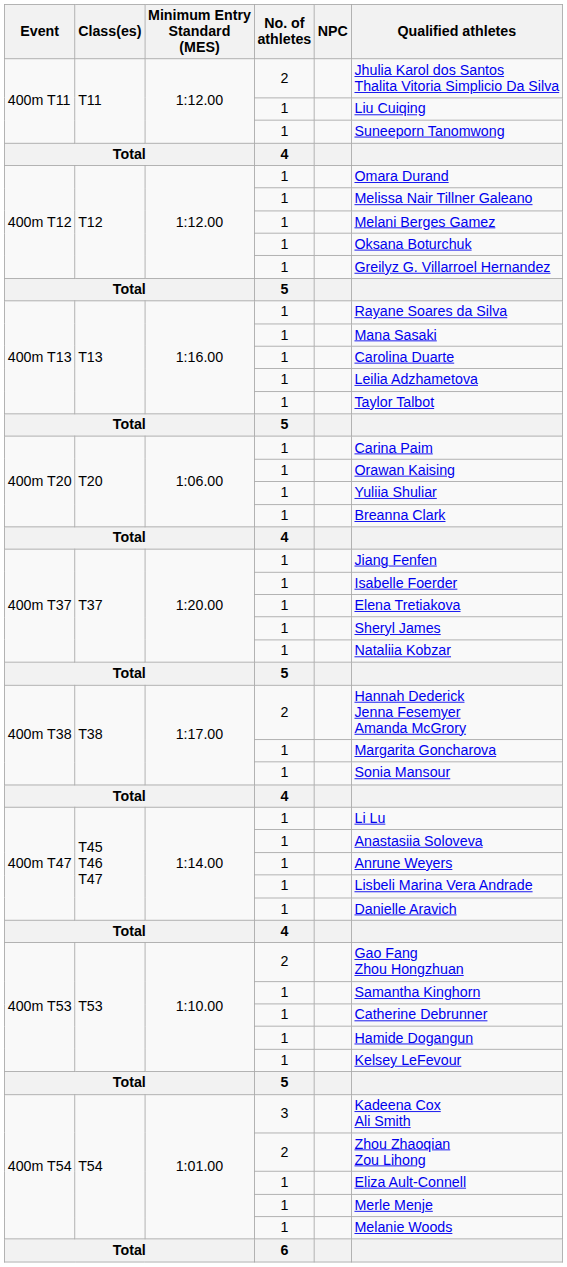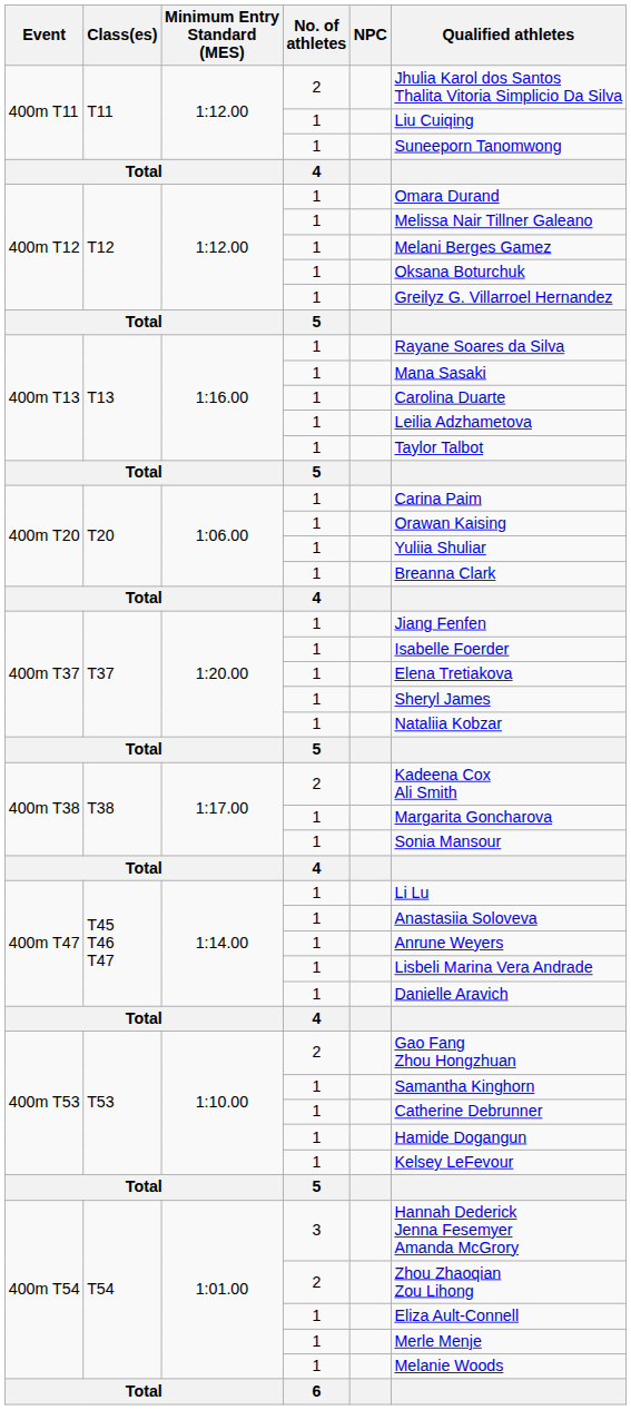 <table class="wikitable">
 <tr>
 <th>Event</th>
 <th>Class(es)</th>
 <th>Minimum Entry<br> Standard<br> (MES)</th>
 <th>No. of<br>athletes</th>
 <th>NPC</th>
 <th>Qualified athletes</th>
 </tr>
 <tr>
 <td rowspan=3>400m T11</td>
 <td rowspan=3>T11</td>
 <td rowspan=3 align="center">1:12.00</td>
 <td align=center>2</td>
 <td></td>
 <td><a href='#'>Jhulia Karol dos Santos</a><br> <a href='#'>Thalita Vitoria Simplicio Da Silva</a></td>
 </tr>
 <tr>
 <td align=center>1</td>
 <td></td>
 <td><a href='#'>Liu Cuiqing</a></td>
 </tr>
 <tr>
 <td align=center>1</td>
 <td></td>
 <td><a href='#'>Suneeporn Tanomwong</a></td>
 </tr>
 <tr>
 <th colspan=3>Total</th>
 <th>4</th>
 <th></th>
 <th></th>
 </tr>
 <tr>
 <td rowspan=5>400m T12</td>
 <td rowspan=5>T12</td>
 <td rowspan=5 align="center">1:12.00</td>
 <td align=center>1</td>
 <td></td>
 <td><a href='#'>Omara Durand</a></td>
 </tr>
 <tr>
 <td align=center>1</td>
 <td></td>
 <td><a href='#'>Melissa Nair Tillner Galeano</a></td>
 </tr>
 <tr>
 <td align=center>1</td>
 <td></td>
 <td><a href='#'>Melani Berges Gamez</a></td>
 </tr>
 <tr>
 <td align=center>1</td>
 <td></td>
 <td><a href='#'>Oksana Boturchuk</a></td>
 </tr>
 <tr>
 <td align=center>1</td>
 <td></td>
 <td><a href='#'>Greilyz G. Villarroel Hernandez</a></td>
 </tr>
 <tr>
 <th colspan=3>Total</th>
 <th>5</th>
 <th></th>
 <th></th>
 </tr>
 <tr>
 <td rowspan=5>400m T13</td>
 <td rowspan=5>T13</td>
 <td rowspan=5 align="center">1:16.00</td>
 <td align=center>1</td>
 <td></td>
 <td><a href='#'>Rayane Soares da Silva</a></td>
 </tr>
 <tr>
 <td align=center>1</td>
 <td></td>
 <td><a href='#'>Mana Sasaki</a></td>
 </tr>
 <tr>
 <td align=center>1</td>
 <td></td>
 <td><a href='#'>Carolina Duarte</a></td>
 </tr>
 <tr>
 <td align=center>1</td>
 <td></td>
 <td><a href='#'>Leilia Adzhametova</a></td>
 </tr>
 <tr>
 <td align=center>1</td>
 <td></td>
 <td><a href='#'>Taylor Talbot</a></td>
 </tr>
 <tr>
 <th colspan=3>Total</th>
 <th>5</th>
 <th></th>
 <th></th>
 </tr>
 <tr>
 <td rowspan=4>400m T20</td>
 <td rowspan=4>T20</td>
 <td rowspan=4 align="center">1:06.00</td>
 <td align=center>1</td>
 <td></td>
 <td><a href='#'>Carina Paim</a></td>
 </tr>
 <tr>
 <td align=center>1</td>
 <td></td>
 <td><a href='#'>Orawan Kaising</a></td>
 </tr>
 <tr>
 <td align=center>1</td>
 <td></td>
 <td><a href='#'>Yuliia Shuliar</a></td>
 </tr>
 <tr>
 <td align=center>1</td>
 <td></td>
 <td><a href='#'>Breanna Clark</a></td>
 </tr>
 <tr>
 <th colspan=3>Total</th>
 <th>4</th>
 <th></th>
 <th></th>
 </tr>
 <tr>
 <td rowspan=5>400m T37</td>
 <td rowspan=5>T37</td>
 <td rowspan=5 align="center">1:20.00</td>
 <td align=center>1</td>
 <td></td>
 <td><a href='#'>Jiang Fenfen</a></td>
 </tr>
 <tr>
 <td align=center>1</td>
 <td></td>
 <td><a href='#'>Isabelle Foerder</a></td>
 </tr>
 <tr>
 <td align=center>1</td>
 <td></td>
 <td><a href='#'>Elena Tretiakova</a></td>
 </tr>
 <tr>
 <td align=center>1</td>
 <td></td>
 <td><a href='#'>Sheryl James</a></td>
 </tr>
 <tr>
 <td align=center>1</td>
 <td></td>
 <td><a href='#'>Nataliia Kobzar</a></td>
 </tr>
 <tr>
 <th colspan=3>Total</th>
 <th>5</th>
 <th></th>
 <th></th>
 </tr>
 <tr>
 <td rowspan=3>400m T38</td>
 <td rowspan=3>T38</td>
 <td rowspan=3 align="center">1:17.00</td>
 <td align=center>2</td>
 <td></td>
-<td><a href='#'>Hannah Dederick</a><br><a href='#'>Jenna Fesemyer</a><br><a href='#'>Amanda McGrory</a></td>
+<td><a href='#'>Kadeena Cox</a><br> <a href='#'>Ali Smith</a></td>
 </tr>
 <tr>
 <td align=center>1</td>
 <td></td>
 <td><a href='#'>Margarita Goncharova</a></td>
 </tr>
 <tr>
 <td align=center>1</td>
 <td></td>
 <td><a href='#'>Sonia Mansour</a></td>
 </tr>
 <tr>
 <th colspan=3>Total</th>
 <th>4</th>
 <th></th>
 <th></th>
 </tr>
 <tr>
 <td rowspan=5>400m T47</td>
 <td rowspan=5>T45<br>T46<br>T47</td>
 <td rowspan=5 align="center">1:14.00</td>
 <td align=center>1</td>
 <td></td>
 <td><a href='#'>Li Lu</a></td>
 </tr>
 <tr>
 <td align=center>1</td>
 <td></td>
 <td><a href='#'>Anastasiia Soloveva</a></td>
 </tr>
 <tr>
 <td align=center>1</td>
 <td></td>
 <td><a href='#'>Anrune Weyers</a></td>
 </tr>
 <tr>
 <td align=center>1</td>
 <td></td>
 <td><a href='#'>Lisbeli Marina Vera Andrade</a></td>
 </tr>
 <tr>
 <td align=center>1</td>
 <td></td>
 <td><a href='#'>Danielle Aravich</a></td>
 </tr>
 <tr>
 <th colspan=3>Total</th>
 <th>4</th>
 <th></th>
 <th></th>
 </tr>
 <tr>
 <td rowspan=5>400m T53</td>
 <td rowspan=5>T53</td>
 <td rowspan=5 align="center">1:10.00</td>
 <td align=center>2</td>
 <td></td>
 <td><a href='#'>Gao Fang</a><br> <a href='#'>Zhou Hongzhuan</a></td>
 </tr>
 <tr>
 <td align=center>1</td>
 <td></td>
 <td><a href='#'>Samantha Kinghorn</a></td>
 </tr>
 <tr>
 <td align=center>1</td>
 <td></td>
 <td><a href='#'>Catherine Debrunner</a></td>
 </tr>
 <tr>
 <td align=center>1</td>
 <td></td>
 <td><a href='#'>Hamide Dogangun</a></td>
 </tr>
 <tr>
 <td align=center>1</td>
 <td></td>
 <td><a href='#'>Kelsey LeFevour</a></td>
 </tr>
 <tr>
 <th colspan=3>Total</th>
 <th>5</th>
 <th></th>
 <th></th>
 </tr>
 <tr>
 <td rowspan=5>400m T54</td>
 <td rowspan=5>T54</td>
 <td rowspan=5 align="center">1:01.00</td>
 <td align=center>3</td>
 <td></td>
-<td><a href='#'>Kadeena Cox</a><br> <a href='#'>Ali Smith</a></td>
+<td><a href='#'>Hannah Dederick</a><br><a href='#'>Jenna Fesemyer</a><br><a href='#'>Amanda McGrory</a></td>
 </tr>
 <tr>
 <td align=center>2</td>
 <td></td>
 <td><a href='#'>Zhou Zhaoqian</a><br> <a href='#'>Zou Lihong</a></td>
 </tr>
 <tr>
 <td align=center>1</td>
 <td></td>
 <td><a href='#'>Eliza Ault-Connell</a></td>
 </tr>
 <tr>
 <td align=center>1</td>
 <td></td>
 <td><a href='#'>Merle Menje</a></td>
 </tr>
 <tr>
 <td align=center>1</td>
 <td></td>
 <td><a href='#'>Melanie Woods</a></td>
 </tr>
 <tr>
 <th colspan=3>Total</th>
 <th>6</th>
 <th></th>
 <th></th>
 </tr>
 </table>
